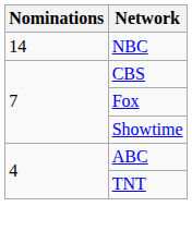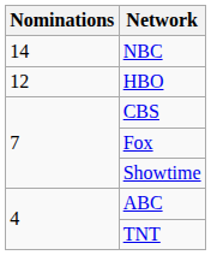 <table class="wikitable">
 <tr>
 <th>Nominations</th>
 <th>Network</th>
 </tr>
 <tr>
 <td>14</td>
 <td><a href='#'>NBC</a></td>
+</tr>
+<tr>
+<td>12</td>
+<td><a href='#'>HBO</a></td>
 </tr>
 <tr>
 <td rowspan="3">7</td>
 <td><a href='#'>CBS</a></td>
 </tr>
 <tr>
 <td><a href='#'>Fox</a></td>
 </tr>
 <tr>
 <td><a href='#'>Showtime</a></td>
 </tr>
 <tr>
 <td rowspan="2">4</td>
 <td><a href='#'>ABC</a></td>
 </tr>
 <tr>
 <td><a href='#'>TNT</a></td>
 </tr>
 </table>
